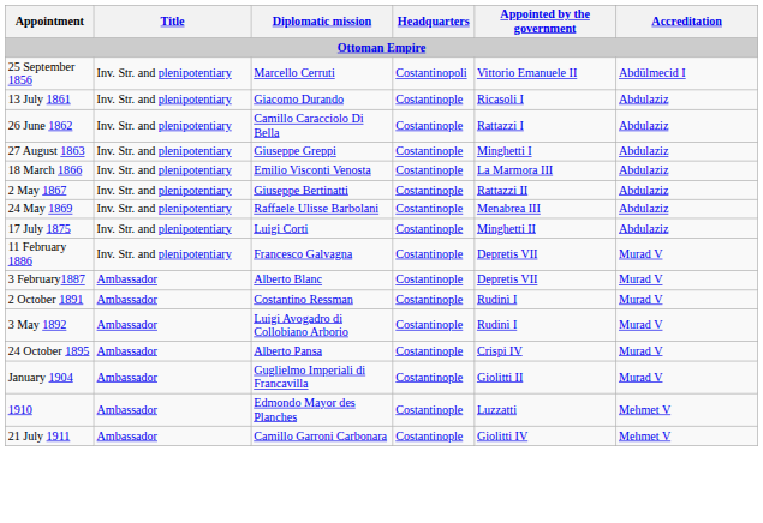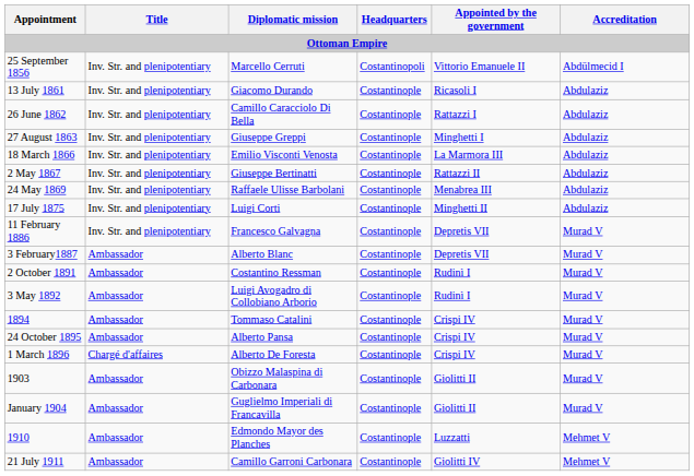 <table class="wikitable sortable">
 <tr>
 <th width="110px">Appointment</th>
 <th width="200px"><a href='#'>Title</a></th>
 <th width="180px"><a href='#'>Diplomatic mission</a></th>
 <th width="100px"><a href='#'>Headquarters</a></th>
 <th width="180px"><a href='#'>Appointed by the government</a></th>
 <th width="180px"><a href='#'>Accreditation</a></th>
 </tr>
 <tr align="center" bgcolor="#CCCCCC">
 <td colspan="6"><strong><a href='#'>Ottoman Empire</a></strong></td>
 </tr>
 <tr>
 <td>25 September <a href='#'>1856</a></td>
 <td>Inv. Str. and <a href='#'>plenipotentiary</a></td>
 <td><a href='#'>Marcello Cerruti</a></td>
 <td><a href='#'>Costantinopoli</a></td>
 <td><a href='#'>Vittorio Emanuele II</a></td>
 <td><a href='#'>Abdülmecid I</a></td>
 </tr>
 <tr>
 <td>13 July <a href='#'>1861</a></td>
 <td>Inv. Str. and <a href='#'>plenipotentiary</a></td>
 <td><a href='#'>Giacomo Durando</a></td>
 <td><a href='#'>Costantinople</a></td>
 <td><a href='#'>Ricasoli I</a></td>
 <td><a href='#'>Abdulaziz</a></td>
 </tr>
 <tr>
 <td>26 June <a href='#'>1862</a></td>
 <td>Inv. Str. and <a href='#'>plenipotentiary</a></td>
 <td><a href='#'>Camillo Caracciolo Di Bella</a></td>
 <td><a href='#'>Costantinople</a></td>
 <td><a href='#'>Rattazzi I</a></td>
 <td><a href='#'>Abdulaziz</a></td>
 </tr>
 <tr>
 <td>27 August <a href='#'>1863</a></td>
 <td>Inv. Str. and <a href='#'>plenipotentiary</a></td>
 <td><a href='#'>Giuseppe Greppi</a></td>
 <td><a href='#'>Costantinople</a></td>
 <td><a href='#'>Minghetti I</a></td>
 <td><a href='#'>Abdulaziz</a></td>
 </tr>
 <tr>
 <td>18 March <a href='#'>1866</a></td>
 <td>Inv. Str. and <a href='#'>plenipotentiary</a></td>
 <td><a href='#'>Emilio Visconti Venosta</a></td>
 <td><a href='#'>Costantinople</a></td>
 <td><a href='#'>La Marmora III</a></td>
 <td><a href='#'>Abdulaziz</a></td>
 </tr>
 <tr>
 <td>2 May <a href='#'>1867</a></td>
 <td>Inv. Str. and <a href='#'>plenipotentiary</a></td>
 <td><a href='#'>Giuseppe Bertinatti</a></td>
 <td><a href='#'>Costantinople</a></td>
 <td><a href='#'>Rattazzi II</a></td>
 <td><a href='#'>Abdulaziz</a></td>
 </tr>
 <tr>
 <td>24 May <a href='#'>1869</a></td>
 <td>Inv. Str. and <a href='#'>plenipotentiary</a></td>
 <td><a href='#'>Raffaele Ulisse Barbolani</a></td>
 <td><a href='#'>Costantinople</a></td>
 <td><a href='#'>Menabrea III</a></td>
 <td><a href='#'>Abdulaziz</a></td>
 </tr>
 <tr>
 <td>17 July <a href='#'>1875</a></td>
 <td>Inv. Str. and <a href='#'>plenipotentiary</a></td>
 <td><a href='#'>Luigi Corti</a></td>
 <td><a href='#'>Costantinople</a></td>
 <td><a href='#'>Minghetti II</a></td>
 <td><a href='#'>Abdulaziz</a></td>
 </tr>
 <tr>
 <td>11 February <a href='#'>1886</a></td>
 <td>Inv. Str. and <a href='#'>plenipotentiary</a></td>
 <td><a href='#'>Francesco Galvagna</a></td>
 <td><a href='#'>Costantinople</a></td>
 <td><a href='#'>Depretis VII</a></td>
 <td><a href='#'>Murad V</a></td>
 </tr>
 <tr>
 <td>3 February<a href='#'>1887</a></td>
 <td><a href='#'>Ambassador</a></td>
 <td><a href='#'>Alberto Blanc</a></td>
 <td><a href='#'>Costantinople</a></td>
 <td><a href='#'>Depretis VII</a></td>
 <td><a href='#'>Murad V</a></td>
 </tr>
 <tr>
 <td>2 October <a href='#'>1891</a></td>
 <td><a href='#'>Ambassador</a></td>
 <td><a href='#'>Costantino Ressman</a></td>
 <td><a href='#'>Costantinople</a></td>
 <td><a href='#'>Rudinì I</a></td>
 <td><a href='#'>Murad V</a></td>
 </tr>
 <tr>
 <td>3 May <a href='#'>1892</a></td>
 <td><a href='#'>Ambassador</a></td>
 <td><a href='#'>Luigi Avogadro di Collobiano Arborio</a></td>
 <td><a href='#'>Costantinople</a></td>
 <td><a href='#'>Rudinì I</a></td>
 <td><a href='#'>Murad V</a></td>
 </tr>
 <tr>
+<td><a href='#'>1894</a></td>
+<td><a href='#'>Ambassador</a></td>
+<td><a href='#'>Tommaso Catalini</a></td>
+<td><a href='#'>Costantinople</a></td>
+<td><a href='#'>Crispi IV</a></td>
+<td><a href='#'>Murad V</a></td>
+</tr>
+<tr>
 <td>24 October <a href='#'>1895</a></td>
 <td><a href='#'>Ambassador</a></td>
 <td><a href='#'>Alberto Pansa</a></td>
 <td><a href='#'>Costantinople</a></td>
 <td><a href='#'>Crispi IV</a></td>
+<td><a href='#'>Murad V</a></td>
+</tr>
+<tr>
+<td>1 March <a href='#'>1896</a></td>
+<td><a href='#'>Chargé d'affaires</a></td>
+<td><a href='#'>Alberto De Foresta</a></td>
+<td><a href='#'>Costantinople</a></td>
+<td><a href='#'>Crispi IV</a></td>
+<td><a href='#'>Murad V</a></td>
+</tr>
+<tr>
+<td>1903</td>
+<td><a href='#'>Ambassador</a></td>
+<td><a href='#'>Obizzo Malaspina di Carbonara</a></td>
+<td><a href='#'>Costantinople</a></td>
+<td><a href='#'>Giolitti II</a></td>
 <td><a href='#'>Murad V</a></td>
 </tr>
 <tr>
 <td>January <a href='#'>1904</a></td>
 <td><a href='#'>Ambassador</a></td>
 <td><a href='#'>Guglielmo Imperiali di Francavilla</a></td>
 <td><a href='#'>Costantinople</a></td>
 <td><a href='#'>Giolitti II</a></td>
 <td><a href='#'>Murad V</a></td>
 </tr>
 <tr>
 <td><a href='#'>1910</a></td>
 <td><a href='#'>Ambassador</a></td>
 <td><a href='#'>Edmondo Mayor des Planches</a></td>
 <td><a href='#'>Costantinople</a></td>
 <td><a href='#'>Luzzatti</a></td>
 <td><a href='#'>Mehmet V</a></td>
 </tr>
 <tr>
 <td>21 July <a href='#'>1911</a></td>
 <td><a href='#'>Ambassador</a></td>
 <td><a href='#'>Camillo Garroni Carbonara</a></td>
 <td><a href='#'>Costantinople</a></td>
 <td><a href='#'>Giolitti IV</a></td>
 <td><a href='#'>Mehmet V</a></td>
 </tr>
 </table>
